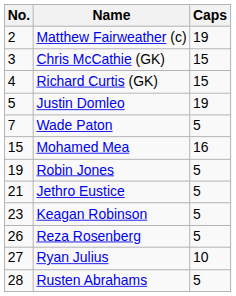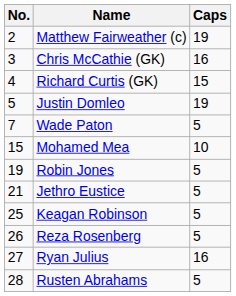 <table class="wikitable">
 <tr>
 <th>No.</th>
 <th>Name</th>
 <th>Caps</th>
 </tr>
 <tr>
 <td>2</td>
 <td><a href='#'>Matthew Fairweather</a> (c)</td>
 <td>19</td>
 </tr>
 <tr>
 <td>3</td>
 <td><a href='#'>Chris McCathie</a> (GK)</td>
-<td>15</td>
+<td>16</td>
 </tr>
 <tr>
 <td>4</td>
 <td><a href='#'>Richard Curtis</a> (GK)</td>
 <td>15</td>
 </tr>
 <tr>
 <td>5</td>
 <td><a href='#'>Justin Domleo</a></td>
 <td>19</td>
 </tr>
 <tr>
 <td>7</td>
 <td><a href='#'>Wade Paton</a></td>
 <td>5</td>
 </tr>
 <tr>
 <td>15</td>
 <td><a href='#'>Mohamed Mea</a></td>
-<td>16</td>
+<td>10</td>
 </tr>
 <tr>
 <td>19</td>
 <td><a href='#'>Robin Jones</a></td>
 <td>5</td>
 </tr>
 <tr>
 <td>21</td>
 <td><a href='#'>Jethro Eustice</a></td>
 <td>5</td>
 </tr>
 <tr>
-<td>23</td>
+<td>25</td>
 <td><a href='#'>Keagan Robinson</a></td>
 <td>5</td>
 </tr>
 <tr>
 <td>26</td>
 <td><a href='#'>Reza Rosenberg</a></td>
 <td>5</td>
 </tr>
 <tr>
 <td>27</td>
 <td><a href='#'>Ryan Julius</a></td>
-<td>10</td>
+<td>16</td>
 </tr>
 <tr>
 <td>28</td>
 <td><a href='#'>Rusten Abrahams</a></td>
 <td>5</td>
 </tr>
 </table>
